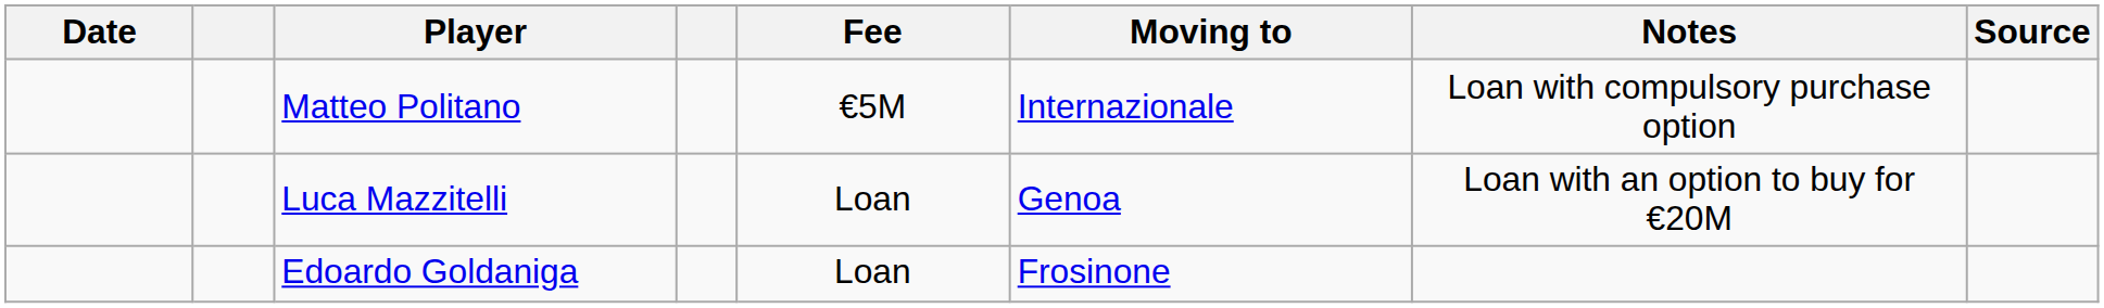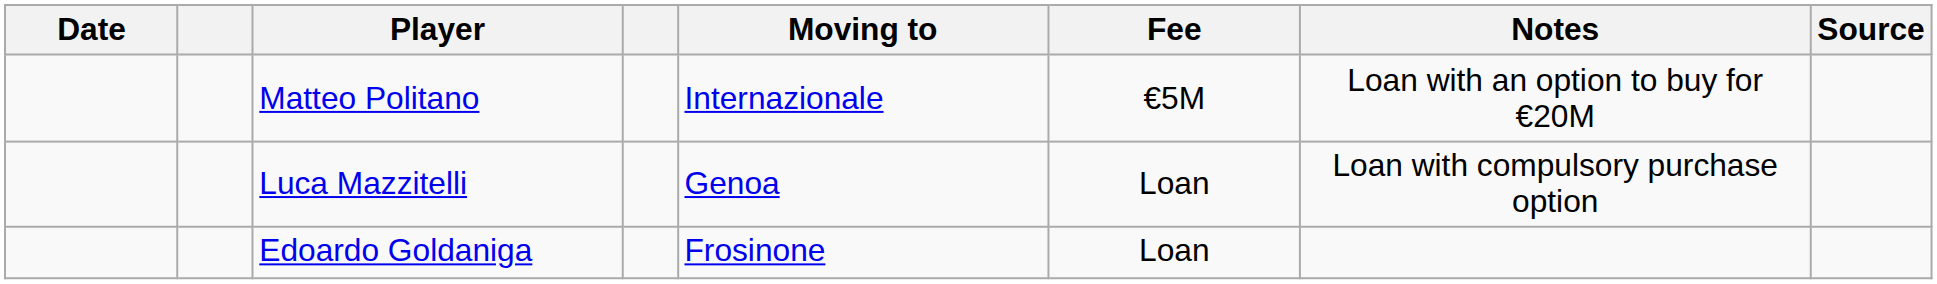 <table class="wikitable sortable">
 <tr>
 <th style="width:80px;">Date</th>
 <th style="width:30px;"></th>
 <th style="width:180px;">Player</th>
 <th style="width:20px;"></th>
+<th style="width:180px;">Moving to</th>
 <th style="width:120px;" class="unsortable">Fee</th>
-<th style="width:180px;">Moving to</th>
 <th style="width:250px;" class="unsortable">Notes</th>
 <th style="width:20px;">Source</th>
 </tr>
 <tr>
 <td></td>
 <td align=center></td>
 <td> <a href='#'>Matteo Politano</a></td>
 <td align=center></td>
+<td> <a href='#'>Internazionale</a></td>
 <td align=center>€5M</td>
-<td> <a href='#'>Internazionale</a></td>
-<td align=center>Loan with compulsory purchase option</td>
+<td align=center>Loan with an option to buy for €20M</td>
 <td></td>
 </tr>
 <tr>
 <td></td>
 <td align=center></td>
 <td> <a href='#'>Luca Mazzitelli</a></td>
 <td align=center></td>
+<td> <a href='#'>Genoa</a></td>
 <td align=center>Loan</td>
-<td> <a href='#'>Genoa</a></td>
-<td align=center>Loan with an option to buy for €20M</td>
+<td align=center>Loan with compulsory purchase option</td>
 <td></td>
 </tr>
 <tr>
 <td></td>
 <td align=center></td>
 <td> <a href='#'>Edoardo Goldaniga</a></td>
 <td align=center></td>
+<td> <a href='#'>Frosinone</a></td>
 <td align=center>Loan</td>
-<td> <a href='#'>Frosinone</a></td>
 <td align=center></td>
 <td></td>
 </tr>
 </table>
